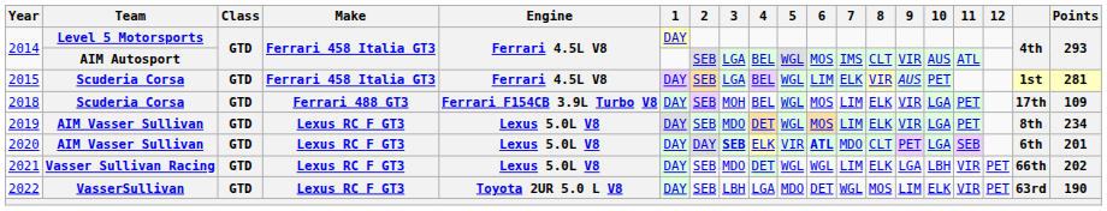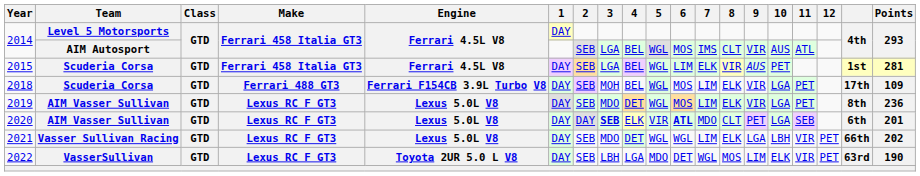 <table class="wikitable" style="text-align:center; font-size:90%">
 <tr>
 <th>Year</th>
 <th>Team</th>
 <th>Class</th>
 <th>Make</th>
 <th>Engine</th>
 <th>1</th>
 <th>2</th>
 <th>3</th>
 <th>4</th>
 <th>5</th>
 <th>6</th>
 <th>7</th>
 <th>8</th>
 <th>9</th>
 <th>10</th>
 <th>11</th>
 <th>12</th>
 <th></th>
 <th>Points</th>
 </tr>
 <tr>
 <td rowspan=2><a href='#'>2014</a></td>
 <th><a href='#'>Level 5 Motorsports</a></th>
 <th rowspan=2>GTD</th>
 <th rowspan=2><a href='#'>Ferrari 458 Italia GT3</a></th>
 <th rowspan=2><a href='#'>Ferrari</a> 4.5L V8</th>
 <td style="background:#ffffbf;"><a href='#'>DAY</a><br></td>
 <td></td>
 <td></td>
 <td></td>
 <td></td>
 <td></td>
 <td></td>
 <td></td>
 <td></td>
 <td></td>
 <td></td>
 <td></td>
 <th rowspan=2>4th</th>
 <th rowspan=2>293</th>
 </tr>
 <tr>
 <th>AIM Autosport</th>
 <td></td>
 <td style="background:#dfdfdf;"><a href='#'>SEB</a><br></td>
 <td style="background:#dfffdf;"><a href='#'>LGA</a><br></td>
 <td style="background:#dfffdf;"><a href='#'>BEL</a><br></td>
 <td style="background:#dfdfdf;"><a href='#'>WGL</a><br></td>
 <td style="background:#dfffdf;"><a href='#'>MOS</a><br></td>
 <td style="background:#dfffdf;"><a href='#'>IMS</a><br></td>
 <td style="background:#DFFFDF;"><a href='#'>CLT</a><br></td>
 <td style="background:#dfffdf;"><a href='#'>VIR</a><br></td>
 <td style="background:#dfffdf;"><a href='#'>AUS</a><br></td>
 <td style="background:#dfffdf;"><a href='#'>ATL</a><br></td>
 </tr>
 <tr>
 <td><a href='#'>2015</a></td>
 <th><a href='#'>Scuderia Corsa</a></th>
 <th>GTD</th>
 <th><a href='#'>Ferrari 458 Italia GT3</a></th>
 <th><a href='#'>Ferrari</a> 4.5L V8</th>
 <td style="background:#EFCFFF;"><a href='#'>DAY</a><br></td>
 <td style="background:#ffdf9f;"><a href='#'>SEB</a><br></td>
 <td style="background:#dfffdf;"><a href='#'>LGA</a><br></td>
 <td style="background:#efcfff;"><a href='#'>BEL</a><br></td>
 <td style="background:#dfffdf;"><a href='#'>WGL</a><br></td>
 <td style="background:#dfffdf;"><a href='#'>LIM</a><br></td>
 <td style="background:#dfffdf;"><a href='#'>ELK</a><br></td>
 <td style="background:#ffffbf;"><a href='#'>VIR</a><br></td>
 <td style="background:#DFFFDF;"><em><a href='#'>AUS</a><br></em></td>
 <td style="background:#DFFFDF;"><a href='#'>PET</a><br></td>
 <td></td>
 <td></td>
 <th style="background:#ffffbf;">1st</th>
 <th style="background:#ffffbf;">281</th>
 </tr>
 <tr>
 <td><a href='#'>2018</a></td>
 <th><a href='#'>Scuderia Corsa</a></th>
 <th>GTD</th>
 <th><a href='#'>Ferrari 488 GT3</a></th>
 <th><a href='#'>Ferrari F154CB</a> 3.9L <a href='#'>Turbo</a> <a href='#'>V8</a></th>
 <td style="background:#DFFFDF;"><a href='#'>DAY</a><br></td>
 <td style="background:#EFCFFF;"><a href='#'>SEB</a><br></td>
 <td><a href='#'>MOH</a><br></td>
 <td><a href='#'>BEL</a><br></td>
 <td style="background:#DFFFDF;"><a href='#'>WGL</a><br></td>
 <td><a href='#'>MOS</a><br></td>
 <td><a href='#'>LIM</a><br></td>
 <td><a href='#'>ELK</a><br></td>
 <td><a href='#'>VIR</a><br></td>
 <td style="background:#DFFFDF;"><a href='#'>LGA</a><br></td>
 <td style="background:#DFFFDF;"><a href='#'>PET</a><br></td>
 <td></td>
 <th>17th</th>
 <th>109</th>
 </tr>
 <tr>
 <td><a href='#'>2019</a></td>
 <th><a href='#'>AIM Vasser Sullivan</a></th>
 <th>GTD</th>
 <th><a href='#'>Lexus RC F GT3</a></th>
 <th><a href='#'>Lexus</a> 5.0L <a href='#'>V8</a></th>
 <td style="background:#DFDFDF;"><a href='#'>DAY</a><br></td>
 <td style="background:#DFFFDF;"><a href='#'>SEB</a><br></td>
 <td style="background:#DFFFDF;"><a href='#'>MDO</a><br></td>
 <td style="background:#FFDF9F;"><a href='#'>DET</a><br></td>
 <td style="background:#DFFFDF;"><a href='#'>WGL</a><br></td>
 <td style="background:#FFDF9F;"><a href='#'>MOS</a><br></td>
 <td style="background:#DFFFDF;"><a href='#'>LIM</a><br></td>
 <td style="background:#DFFFDF;"><a href='#'>ELK</a><br></td>
 <td style="background:#DFFFDF;"><a href='#'>VIR</a><br></td>
 <td style="background:#DFFFDF;"><a href='#'>LGA</a><br></td>
 <td style="background:#DFFFDF;"><a href='#'>PET</a><br></td>
 <td></td>
 <th>8th</th>
-<th>234</th>
+<th>236</th>
 </tr>
 <tr>
 <td><a href='#'>2020</a></td>
 <th><a href='#'>AIM Vasser Sullivan</a></th>
 <th>GTD</th>
 <th><a href='#'>Lexus RC F GT3</a></th>
 <th><a href='#'>Lexus</a> 5.0L <a href='#'>V8</a></th>
 <td style="background:#DFFFDF;"><a href='#'>DAY</a><br></td>
 <td style="background:#DFDFDF;"><a href='#'>DAY</a><br></td>
 <td style="background:#DFFFDF;"><strong><a href='#'>SEB</a></strong><br></td>
 <td style="background:#FFFFBF;"><a href='#'>ELK</a><br></td>
 <td style="background:#DFFFDF;"><a href='#'>VIR</a><br></td>
 <td style="background:#DFFFDF;"><strong><a href='#'>ATL</a></strong><br></td>
 <td style="background:#DFFFDF;"><a href='#'>MDO</a><br></td>
 <td style="background:#DFFFDF;"><a href='#'>CLT</a><br></td>
 <td style="background:#EFCFFF;"><a href='#'>PET</a><br></td>
 <td style="background:#DFFFDF;"><a href='#'>LGA</a><br></td>
 <td style="background:#EFCFFF;"><a href='#'>SEB</a><br></td>
 <td></td>
 <th>6th</th>
 <th>201</th>
 </tr>
 <tr>
 <td><a href='#'>2021</a></td>
 <th><a href='#'>Vasser Sullivan Racing</a></th>
 <th>GTD</th>
 <th><a href='#'>Lexus RC F GT3</a></th>
 <th><a href='#'>Lexus</a> 5.0L <a href='#'>V8</a></th>
 <td style="background:#DFFFDF;"><a href='#'>DAY</a><br></td>
 <td><a href='#'>SEB</a><br></td>
 <td><a href='#'>MDO</a><br></td>
 <td style="background:#DFFFDF;"><a href='#'>DET</a><br></td>
 <td><a href='#'>WGL</a><br></td>
 <td><a href='#'>WGL</a><br></td>
 <td><a href='#'>LIM</a><br></td>
 <td><a href='#'>ELK</a><br></td>
 <td><a href='#'>LGA</a><br></td>
 <td><a href='#'>LBH</a><br></td>
 <td><a href='#'>VIR</a><br></td>
 <td><a href='#'>PET</a><br></td>
 <th>66th</th>
 <th>202</th>
 </tr>
 <tr>
 <td><a href='#'>2022</a></td>
 <th><a href='#'>VasserSullivan</a></th>
 <th>GTD</th>
 <th><a href='#'>Lexus RC F GT3</a></th>
 <th><a href='#'>Toyota</a> 2UR 5.0 L <a href='#'>V8</a></th>
 <td style="background:#DFFFDF;"><a href='#'>DAY</a><br></td>
 <td style="background:"><a href='#'>SEB</a><br></td>
 <td style="background:"><a href='#'>LBH</a><br></td>
 <td style="background:"><a href='#'>LGA</a><br></td>
 <td style="background:"><a href='#'>MDO</a><br></td>
 <td style="background:"><a href='#'>DET</a><br></td>
 <td style="background:"><a href='#'>WGL</a><br></td>
 <td style="background:"><a href='#'>MOS</a><br></td>
 <td style="background:"><a href='#'>LIM</a><br></td>
 <td style="background:"><a href='#'>ELK</a><br></td>
 <td style="background:"><a href='#'>VIR</a><br></td>
 <td style="background:"><a href='#'>PET</a><br></td>
 <th>63rd</th>
 <th>190</th>
 </tr>
 <tr>
 <th colspan="19"></th>
 </tr>
 </table>
